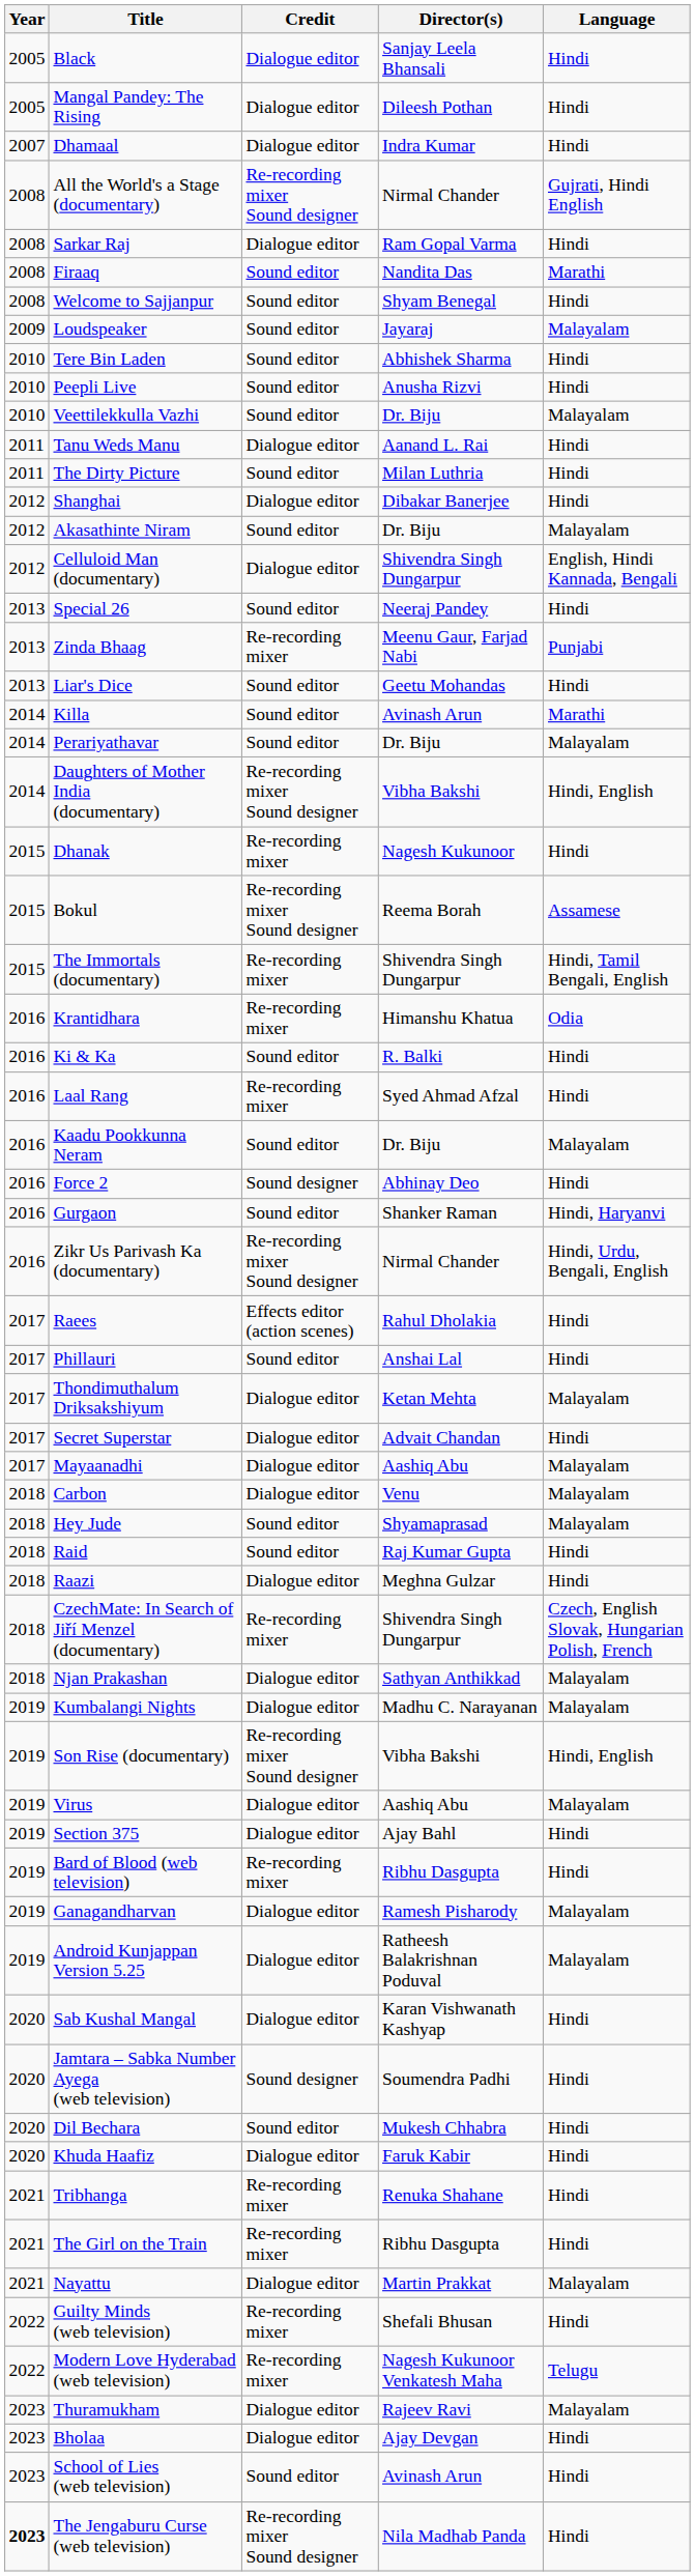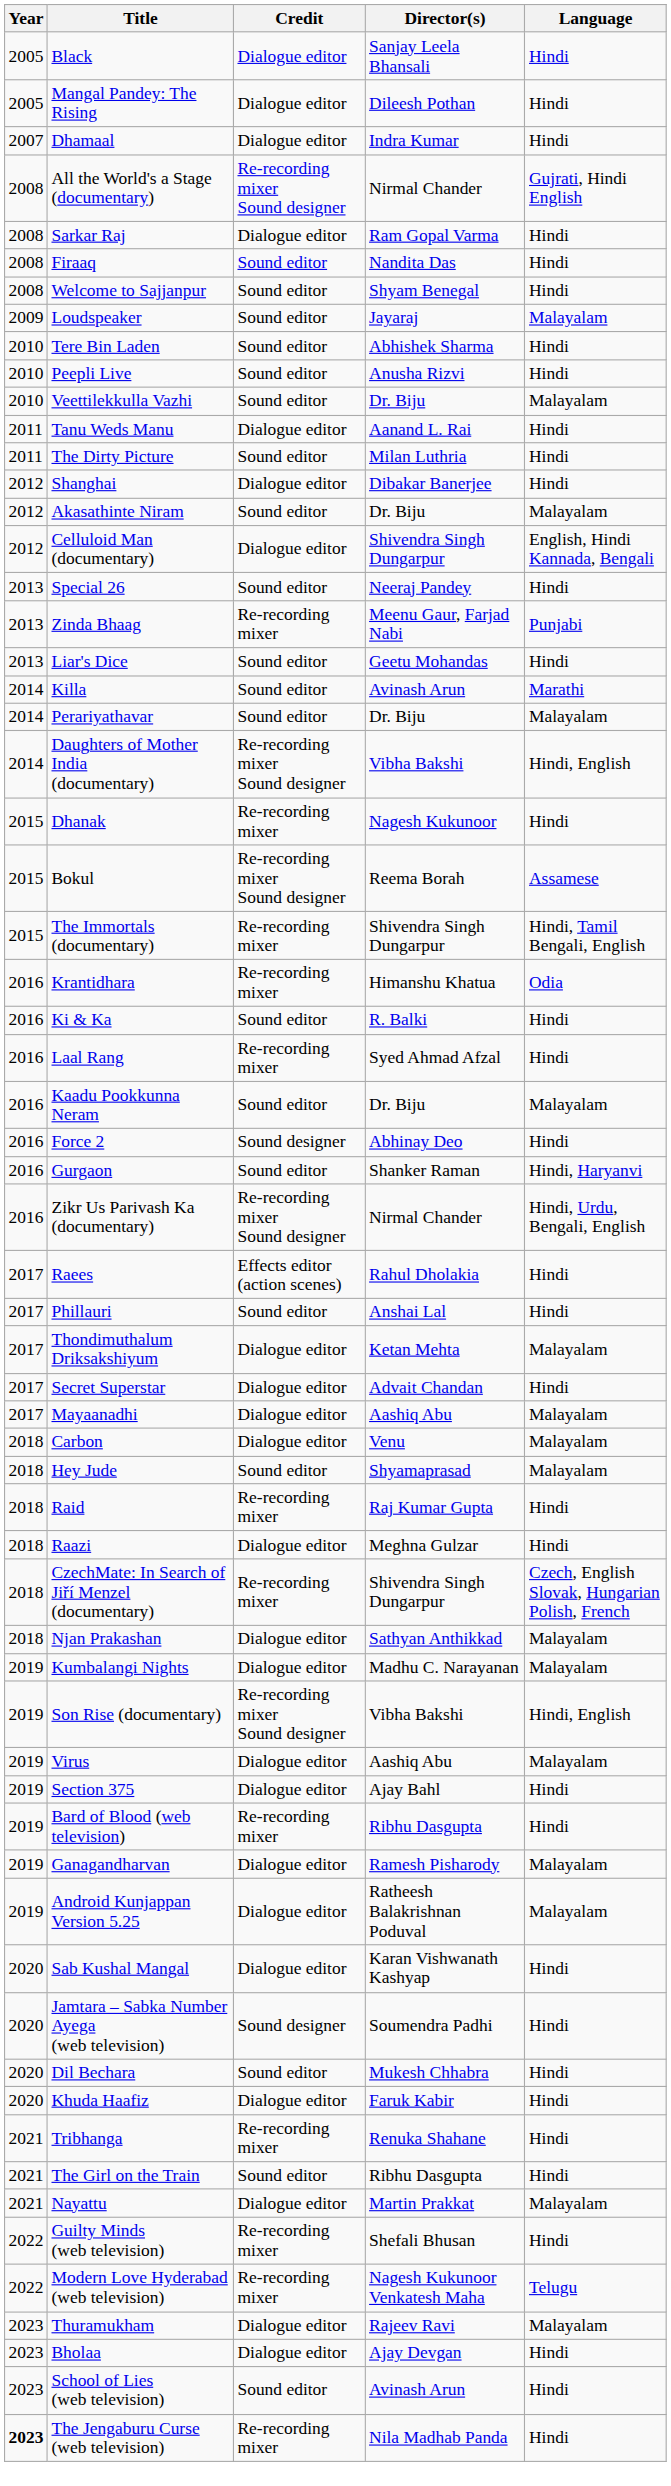 <table class="wikitable" border="1">
 <tr>
 <th>Year</th>
 <th>Title</th>
 <th>Credit</th>
 <th>Director(s)</th>
 <th>Language</th>
 </tr>
 <tr>
 <td>2005</td>
 <td><a href='#'>Black</a></td>
 <td><a href='#'>Dialogue editor</a></td>
 <td><a href='#'>Sanjay Leela Bhansali</a></td>
 <td><a href='#'>Hindi</a></td>
 </tr>
 <tr>
 <td>2005</td>
 <td><a href='#'>Mangal Pandey: The Rising</a></td>
 <td>Dialogue editor</td>
 <td><a href='#'>Dileesh Pothan</a></td>
 <td>Hindi</td>
 </tr>
 <tr>
 <td>2007</td>
 <td><a href='#'>Dhamaal</a></td>
 <td>Dialogue editor</td>
 <td><a href='#'>Indra Kumar</a></td>
 <td>Hindi</td>
 </tr>
 <tr>
 <td>2008</td>
 <td>All the World's a Stage<br>(<a href='#'>documentary</a>)</td>
 <td><a href='#'>Re-recording mixer</a><br><a href='#'>Sound designer</a></td>
 <td>Nirmal Chander</td>
 <td><a href='#'>Gujrati</a>, Hindi<br><a href='#'>English</a></td>
 </tr>
 <tr>
 <td>2008</td>
 <td><a href='#'>Sarkar Raj</a></td>
 <td>Dialogue editor</td>
 <td><a href='#'>Ram Gopal Varma</a></td>
 <td>Hindi</td>
 </tr>
 <tr>
 <td>2008</td>
 <td><a href='#'>Firaaq</a></td>
 <td><a href='#'>Sound editor</a></td>
 <td><a href='#'>Nandita Das</a></td>
-<td><a href='#'>Marathi</a></td>
+<td>Hindi</td>
 </tr>
 <tr>
 <td>2008</td>
 <td><a href='#'>Welcome to Sajjanpur</a></td>
 <td>Sound editor</td>
 <td><a href='#'>Shyam Benegal</a></td>
 <td>Hindi</td>
 </tr>
 <tr>
 <td>2009</td>
 <td><a href='#'>Loudspeaker</a></td>
 <td>Sound editor</td>
 <td><a href='#'>Jayaraj</a></td>
 <td><a href='#'>Malayalam</a></td>
 </tr>
 <tr>
 <td>2010</td>
 <td><a href='#'>Tere Bin Laden</a></td>
 <td>Sound editor</td>
 <td><a href='#'>Abhishek Sharma</a></td>
 <td>Hindi</td>
 </tr>
 <tr>
 <td>2010</td>
 <td><a href='#'>Peepli Live</a></td>
 <td>Sound editor</td>
 <td><a href='#'>Anusha Rizvi</a></td>
 <td>Hindi</td>
 </tr>
 <tr>
 <td>2010</td>
 <td><a href='#'>Veettilekkulla Vazhi</a></td>
 <td>Sound editor</td>
 <td><a href='#'>Dr. Biju</a></td>
 <td>Malayalam</td>
 </tr>
 <tr>
 <td>2011</td>
 <td><a href='#'>Tanu Weds Manu</a></td>
 <td>Dialogue editor</td>
 <td><a href='#'>Aanand L. Rai</a></td>
 <td>Hindi</td>
 </tr>
 <tr>
 <td>2011</td>
 <td><a href='#'>The Dirty Picture</a></td>
 <td>Sound editor</td>
 <td><a href='#'>Milan Luthria</a></td>
 <td>Hindi</td>
 </tr>
 <tr>
 <td>2012</td>
 <td><a href='#'>Shanghai</a></td>
 <td>Dialogue editor</td>
 <td><a href='#'>Dibakar Banerjee</a></td>
 <td>Hindi</td>
 </tr>
 <tr>
 <td>2012</td>
 <td><a href='#'>Akasathinte Niram</a></td>
 <td>Sound editor</td>
 <td>Dr. Biju</td>
 <td>Malayalam</td>
 </tr>
 <tr>
 <td>2012</td>
 <td><a href='#'>Celluloid Man</a> (documentary)</td>
 <td>Dialogue editor</td>
 <td><a href='#'>Shivendra Singh Dungarpur</a></td>
 <td>English, Hindi<br><a href='#'>Kannada</a>, <a href='#'>Bengali</a></td>
 </tr>
 <tr>
 <td>2013</td>
 <td><a href='#'>Special 26</a></td>
 <td>Sound editor</td>
 <td><a href='#'>Neeraj Pandey</a></td>
 <td>Hindi</td>
 </tr>
 <tr>
 <td>2013</td>
 <td><a href='#'>Zinda Bhaag</a></td>
 <td>Re-recording mixer</td>
 <td><a href='#'>Meenu Gaur</a>, <a href='#'>Farjad Nabi</a></td>
 <td><a href='#'>Punjabi</a></td>
 </tr>
 <tr>
 <td>2013</td>
 <td><a href='#'>Liar's Dice</a></td>
 <td>Sound editor</td>
 <td><a href='#'>Geetu Mohandas</a></td>
 <td>Hindi</td>
 </tr>
 <tr>
 <td>2014</td>
 <td><a href='#'>Killa</a></td>
 <td>Sound editor</td>
 <td><a href='#'>Avinash Arun</a></td>
 <td><a href='#'>Marathi</a></td>
 </tr>
 <tr>
 <td>2014</td>
 <td><a href='#'>Perariyathavar</a></td>
 <td>Sound editor</td>
 <td>Dr. Biju</td>
 <td>Malayalam</td>
 </tr>
 <tr>
 <td>2014</td>
 <td><a href='#'>Daughters of Mother India</a><br>(documentary)</td>
 <td>Re-recording mixer<br>Sound designer</td>
 <td><a href='#'>Vibha Bakshi</a></td>
 <td>Hindi, English</td>
 </tr>
 <tr>
 <td>2015</td>
 <td><a href='#'>Dhanak</a></td>
 <td>Re-recording mixer</td>
 <td><a href='#'>Nagesh Kukunoor</a></td>
 <td>Hindi</td>
 </tr>
 <tr>
 <td>2015</td>
 <td>Bokul</td>
 <td>Re-recording mixer<br>Sound designer</td>
 <td>Reema Borah</td>
 <td><a href='#'>Assamese</a></td>
 </tr>
 <tr>
 <td>2015</td>
 <td><a href='#'>The Immortals</a> (documentary)</td>
 <td>Re-recording mixer</td>
 <td>Shivendra Singh Dungarpur</td>
 <td>Hindi, <a href='#'>Tamil</a><br>Bengali, English</td>
 </tr>
 <tr>
 <td>2016</td>
 <td><a href='#'>Krantidhara</a></td>
 <td>Re-recording mixer</td>
 <td>Himanshu Khatua</td>
 <td><a href='#'>Odia</a></td>
 </tr>
 <tr>
 <td>2016</td>
 <td><a href='#'>Ki & Ka</a></td>
 <td>Sound editor</td>
 <td><a href='#'>R. Balki</a></td>
 <td>Hindi</td>
 </tr>
 <tr>
 <td>2016</td>
 <td><a href='#'>Laal Rang</a></td>
 <td>Re-recording mixer</td>
 <td>Syed Ahmad Afzal</td>
 <td>Hindi</td>
 </tr>
 <tr>
 <td>2016</td>
 <td><a href='#'>Kaadu Pookkunna Neram</a></td>
 <td>Sound editor</td>
 <td>Dr. Biju</td>
 <td>Malayalam</td>
 </tr>
 <tr>
 <td>2016</td>
 <td><a href='#'>Force 2</a></td>
 <td>Sound designer</td>
 <td><a href='#'>Abhinay Deo</a></td>
 <td>Hindi</td>
 </tr>
 <tr>
 <td>2016</td>
 <td><a href='#'>Gurgaon</a></td>
 <td>Sound editor</td>
 <td>Shanker Raman</td>
 <td>Hindi, <a href='#'>Haryanvi</a></td>
 </tr>
 <tr>
 <td>2016</td>
 <td>Zikr Us Parivash Ka<br>(documentary)</td>
 <td>Re-recording mixer<br>Sound designer</td>
 <td>Nirmal Chander</td>
 <td>Hindi, <a href='#'>Urdu</a>, Bengali, English</td>
 </tr>
 <tr>
 <td>2017</td>
 <td><a href='#'>Raees</a></td>
 <td>Effects editor (action scenes)</td>
 <td><a href='#'>Rahul Dholakia</a></td>
 <td>Hindi</td>
 </tr>
 <tr>
 <td>2017</td>
 <td><a href='#'>Phillauri</a></td>
 <td>Sound editor</td>
 <td><a href='#'>Anshai Lal</a></td>
 <td>Hindi</td>
 </tr>
 <tr>
 <td>2017</td>
 <td><a href='#'>Thondimuthalum Driksakshiyum</a></td>
 <td>Dialogue editor</td>
 <td><a href='#'>Ketan Mehta</a></td>
 <td>Malayalam</td>
 </tr>
 <tr>
 <td>2017</td>
 <td><a href='#'>Secret Superstar</a></td>
 <td>Dialogue editor</td>
 <td><a href='#'>Advait Chandan</a></td>
 <td>Hindi</td>
 </tr>
 <tr>
 <td>2017</td>
 <td><a href='#'>Mayaanadhi</a></td>
 <td>Dialogue editor</td>
 <td><a href='#'>Aashiq Abu</a></td>
 <td>Malayalam</td>
 </tr>
 <tr>
 <td>2018</td>
 <td><a href='#'>Carbon</a></td>
 <td>Dialogue editor</td>
 <td><a href='#'>Venu</a></td>
 <td>Malayalam</td>
 </tr>
 <tr>
 <td>2018</td>
 <td><a href='#'>Hey Jude</a></td>
 <td>Sound editor</td>
 <td><a href='#'>Shyamaprasad</a></td>
 <td>Malayalam</td>
 </tr>
 <tr>
 <td>2018</td>
 <td><a href='#'>Raid</a></td>
-<td>Sound editor</td>
+<td>Re-recording mixer</td>
 <td><a href='#'>Raj Kumar Gupta</a></td>
 <td>Hindi</td>
 </tr>
 <tr>
 <td>2018</td>
 <td><a href='#'>Raazi</a></td>
 <td>Dialogue editor</td>
 <td>Meghna Gulzar</td>
 <td>Hindi</td>
 </tr>
 <tr>
 <td>2018</td>
 <td><a href='#'>CzechMate: In Search of Jiří Menzel</a><br>(documentary)</td>
 <td>Re-recording mixer</td>
 <td>Shivendra Singh Dungarpur</td>
 <td><a href='#'>Czech</a>, English<br><a href='#'>Slovak</a>, <a href='#'>Hungarian</a><br><a href='#'>Polish</a>, <a href='#'>French</a></td>
 </tr>
 <tr>
 <td>2018</td>
 <td><a href='#'>Njan Prakashan</a></td>
 <td>Dialogue editor</td>
 <td><a href='#'>Sathyan Anthikkad</a></td>
 <td>Malayalam</td>
 </tr>
 <tr>
 <td>2019</td>
 <td><a href='#'>Kumbalangi Nights</a></td>
 <td>Dialogue editor</td>
 <td>Madhu C. Narayanan</td>
 <td>Malayalam</td>
 </tr>
 <tr>
 <td>2019</td>
 <td><a href='#'>Son Rise</a> (documentary)</td>
 <td>Re-recording mixer<br>Sound designer</td>
 <td>Vibha Bakshi</td>
 <td>Hindi, English</td>
 </tr>
 <tr>
 <td>2019</td>
 <td><a href='#'>Virus</a></td>
 <td>Dialogue editor</td>
 <td>Aashiq Abu</td>
 <td>Malayalam</td>
 </tr>
 <tr>
 <td>2019</td>
 <td><a href='#'>Section 375</a></td>
 <td>Dialogue editor</td>
 <td>Ajay Bahl</td>
 <td>Hindi</td>
 </tr>
 <tr>
 <td>2019</td>
 <td><a href='#'>Bard of Blood</a> (<a href='#'>web television</a>)</td>
 <td>Re-recording mixer</td>
 <td><a href='#'>Ribhu Dasgupta</a></td>
 <td>Hindi</td>
 </tr>
 <tr>
 <td>2019</td>
 <td><a href='#'>Ganagandharvan</a></td>
 <td>Dialogue editor</td>
 <td><a href='#'>Ramesh Pisharody</a></td>
 <td>Malayalam</td>
 </tr>
 <tr>
 <td>2019</td>
 <td><a href='#'>Android Kunjappan Version 5.25</a></td>
 <td>Dialogue editor</td>
 <td>Ratheesh Balakrishnan Poduval</td>
 <td>Malayalam</td>
 </tr>
 <tr>
 <td>2020</td>
 <td><a href='#'>Sab Kushal Mangal</a></td>
 <td>Dialogue editor</td>
 <td>Karan Vishwanath Kashyap</td>
 <td>Hindi</td>
 </tr>
 <tr>
 <td>2020</td>
 <td><a href='#'>Jamtara – Sabka Number Ayega</a><br>(web television)</td>
 <td>Sound designer</td>
 <td>Soumendra Padhi</td>
 <td>Hindi</td>
 </tr>
 <tr>
 <td>2020</td>
 <td><a href='#'>Dil Bechara</a></td>
 <td>Sound editor</td>
 <td><a href='#'>Mukesh Chhabra</a></td>
 <td>Hindi</td>
 </tr>
 <tr>
 <td>2020</td>
 <td><a href='#'>Khuda Haafiz</a></td>
 <td>Dialogue editor</td>
 <td><a href='#'>Faruk Kabir</a></td>
 <td>Hindi</td>
 </tr>
 <tr>
 <td>2021</td>
 <td><a href='#'>Tribhanga</a></td>
 <td>Re-recording mixer</td>
 <td><a href='#'>Renuka Shahane</a></td>
 <td>Hindi</td>
 </tr>
 <tr>
 <td>2021</td>
 <td><a href='#'>The Girl on the Train</a></td>
-<td>Re-recording mixer</td>
+<td>Sound editor</td>
 <td>Ribhu Dasgupta</td>
 <td>Hindi</td>
 </tr>
 <tr>
 <td>2021</td>
 <td><a href='#'>Nayattu</a></td>
 <td>Dialogue editor</td>
 <td><a href='#'>Martin Prakkat</a></td>
 <td>Malayalam</td>
 </tr>
 <tr>
 <td>2022</td>
 <td><a href='#'>Guilty Minds</a><br>(web television)</td>
 <td>Re-recording mixer</td>
 <td>Shefali Bhusan</td>
 <td>Hindi</td>
 </tr>
 <tr>
 <td>2022</td>
 <td><a href='#'>Modern Love Hyderabad</a><br>(web television)</td>
 <td>Re-recording mixer</td>
 <td><a href='#'>Nagesh Kukunoor</a><br><a href='#'>Venkatesh Maha</a></td>
 <td><a href='#'>Telugu</a></td>
 </tr>
 <tr>
 <td>2023</td>
 <td><a href='#'>Thuramukham</a></td>
 <td>Dialogue editor</td>
 <td><a href='#'>Rajeev Ravi</a></td>
 <td>Malayalam</td>
 </tr>
 <tr>
 <td>2023</td>
 <td><a href='#'>Bholaa</a></td>
 <td>Dialogue editor</td>
 <td><a href='#'>Ajay Devgan</a></td>
 <td>Hindi</td>
 </tr>
 <tr>
 <td>2023</td>
 <td><a href='#'>School of Lies</a><br>(web television)</td>
 <td>Sound editor</td>
 <td><a href='#'>Avinash Arun</a></td>
 <td>Hindi</td>
 </tr>
 <tr>
 <td><strong>2023</strong></td>
 <td><a href='#'>The Jengaburu Curse</a><br>(web television)</td>
-<td>Re-recording mixer<br>Sound designer</td>
+<td>Re-recording mixer</td>
 <td><a href='#'>Nila Madhab Panda</a></td>
 <td>Hindi</td>
 </tr>
 </table>
